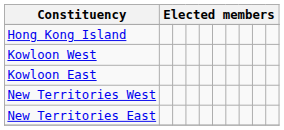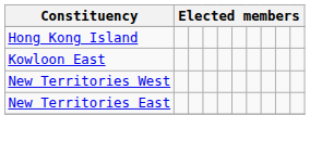 <table class="wikitable">
 <tr>
 <th>Constituency</th>
 <th colspan=9>Elected members</th>
 </tr>
 <tr>
 </tr>
 <tr>
 <td><a href='#'>Hong Kong Island</a></td>
 <td bgcolor=> </td>
 <td bgcolor=> </td>
 <td bgcolor=> </td>
 <td bgcolor=> </td>
 <td bgcolor=> </td>
 <td bgcolor=> </td>
 <td bgcolor=> </td>
-<td> </td>
-<td> </td>
-</tr>
-<tr>
-<td><a href='#'>Kowloon West</a></td>
-<td bgcolor=> </td>
-<td bgcolor=> </td>
-<td bgcolor=> </td>
-<td bgcolor=> </td>
-<td bgcolor=> </td>
-<td> </td>
-<td> </td>
 <td> </td>
 <td> </td>
 </tr>
 <tr>
 <td><a href='#'>Kowloon East</a></td>
 <td bgcolor=> </td>
 <td bgcolor=> </td>
 <td bgcolor=> </td>
 <td bgcolor=> </td>
 <td bgcolor=> </td>
 <td> </td>
 <td> </td>
 <td> </td>
 <td> </td>
 </tr>
 <tr>
 <td><a href='#'>New Territories West</a></td>
 <td bgcolor=> </td>
 <td bgcolor=> </td>
 <td bgcolor=> </td>
 <td bgcolor=> </td>
 <td bgcolor=> </td>
 <td bgcolor=> </td>
 <td bgcolor=> </td>
 <td bgcolor=> </td>
 <td bgcolor=> </td>
 </tr>
 <tr>
 <td><a href='#'>New Territories East</a></td>
 <td bgcolor=> </td>
 <td bgcolor=> </td>
 <td bgcolor=> </td>
 <td bgcolor=> </td>
 <td bgcolor=> </td>
 <td bgcolor=> </td>
 <td bgcolor=> </td>
 <td bgcolor=> </td>
 <td bgcolor=> </td>
 </tr>
 <tr>
 </tr>
 </table>
